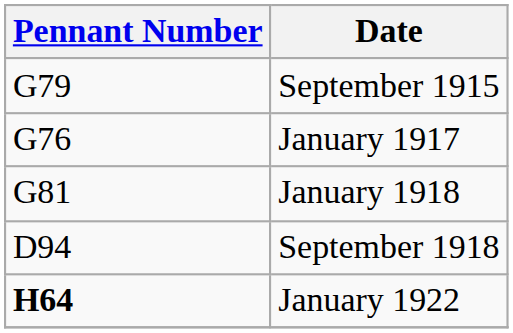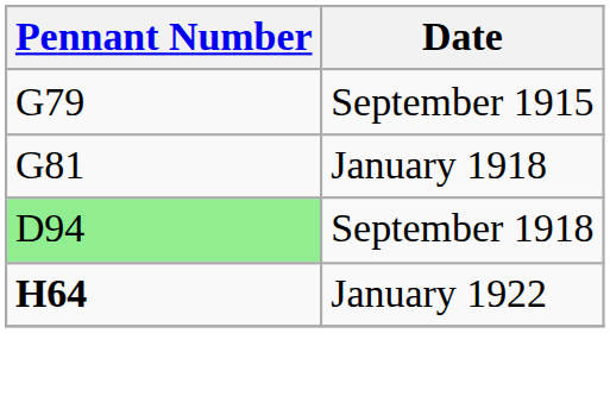 <table class="wikitable" style="text-align:left">
 <tr>
 <th><a href='#'>Pennant Number</a></th>
 <th>Date</th>
 </tr>
 <tr>
 <td>G79</td>
 <td>September 1915</td>
 </tr>
 <tr>
-<td>G76</td>
-<td>January 1917</td>
-</tr>
-<tr>
 <td>G81</td>
 <td>January 1918</td>
 </tr>
 <tr>
-<td>D94</td>
+<td style="background: lightgreen;">D94</td>
 <td>September 1918</td>
 </tr>
 <tr>
 <td><strong>H64</strong></td>
 <td>January 1922</td>
 </tr>
 <tr>
 </tr>
 </table>
